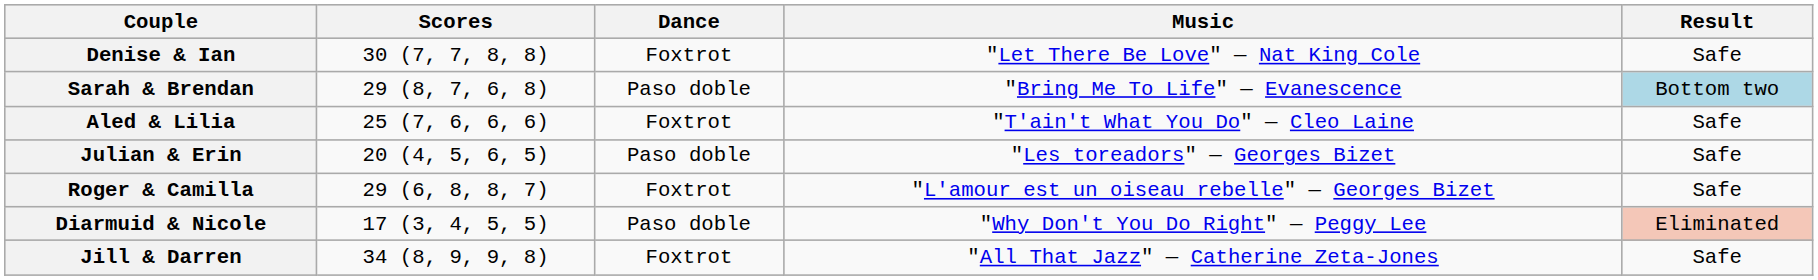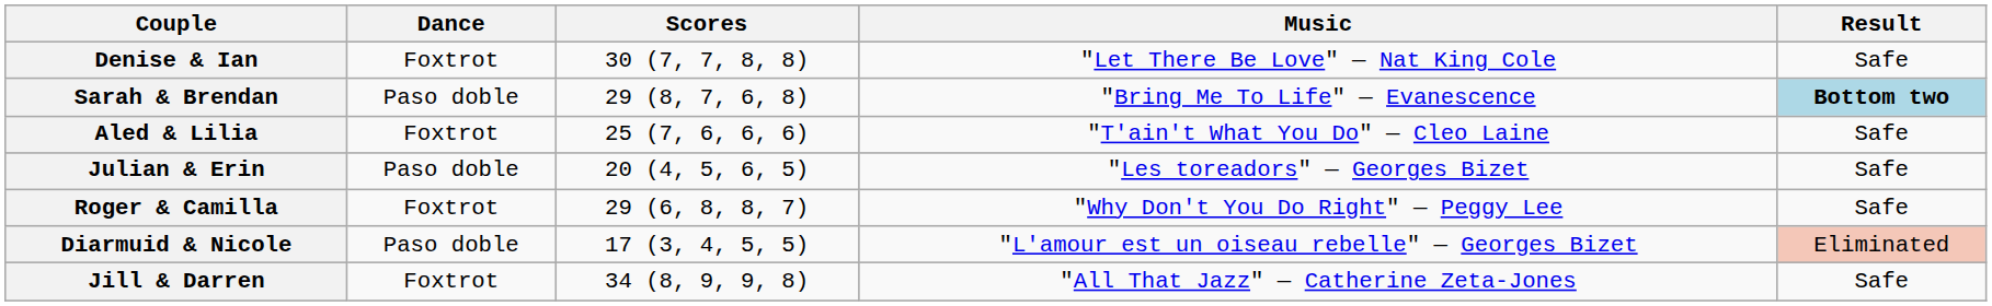 <table class="wikitable sortable" style="text-align:center; width:90%">
 <tr>
 <th scope="col">Couple</th>
+<th scope="col" class="unsortable">Dance</th>
 <th scope="col">Scores</th>
-<th scope="col" class="unsortable">Dance</th>
 <th scope="col" class="unsortable">Music</th>
 <th scope="col" class="unsortable">Result</th>
 </tr>
 <tr>
 <th scope="row">Denise & Ian</th>
+<td>Foxtrot</td>
 <td>30 (7, 7, 8, 8)</td>
-<td>Foxtrot</td>
 <td>"<a href='#'>Let There Be Love</a>" — <a href='#'>Nat King Cole</a></td>
 <td>Safe</td>
 </tr>
 <tr>
 <th scope="row">Sarah & Brendan</th>
+<td>Paso doble</td>
 <td>29 (8, 7, 6, 8)</td>
-<td>Paso doble</td>
 <td>"<a href='#'>Bring Me To Life</a>" — <a href='#'>Evanescence</a></td>
-<td bgcolor="lightblue">Bottom two</td>
+<td bgcolor="lightblue"><strong>Bottom two</strong></td>
 </tr>
 <tr>
 <th scope="row">Aled & Lilia</th>
+<td>Foxtrot</td>
 <td>25 (7, 6, 6, 6)</td>
-<td>Foxtrot</td>
 <td>"<a href='#'>T'ain't What You Do</a>" — <a href='#'>Cleo Laine</a></td>
 <td>Safe</td>
 </tr>
 <tr>
 <th scope="row">Julian & Erin</th>
+<td>Paso doble</td>
 <td>20 (4, 5, 6, 5)</td>
-<td>Paso doble</td>
 <td>"<a href='#'>Les toreadors</a>" — <a href='#'>Georges Bizet</a></td>
 <td>Safe</td>
 </tr>
 <tr>
 <th scope="row">Roger & Camilla</th>
+<td>Foxtrot</td>
 <td>29 (6, 8, 8, 7)</td>
-<td>Foxtrot</td>
-<td>"<a href='#'>L'amour est un oiseau rebelle</a>" — <a href='#'>Georges Bizet</a></td>
+<td>"<a href='#'>Why Don't You Do Right</a>" — <a href='#'>Peggy Lee</a></td>
 <td>Safe</td>
 </tr>
 <tr>
 <th scope="row">Diarmuid & Nicole</th>
+<td>Paso doble</td>
 <td>17 (3, 4, 5, 5)</td>
-<td>Paso doble</td>
-<td>"<a href='#'>Why Don't You Do Right</a>" — <a href='#'>Peggy Lee</a></td>
+<td>"<a href='#'>L'amour est un oiseau rebelle</a>" — <a href='#'>Georges Bizet</a></td>
 <td bgcolor="f4c7b8">Eliminated</td>
 </tr>
 <tr>
 <th scope="row">Jill & Darren</th>
+<td>Foxtrot</td>
 <td>34 (8, 9, 9, 8)</td>
-<td>Foxtrot</td>
 <td>"<a href='#'>All That Jazz</a>" — <a href='#'>Catherine Zeta-Jones</a></td>
 <td>Safe</td>
 </tr>
 </table>
